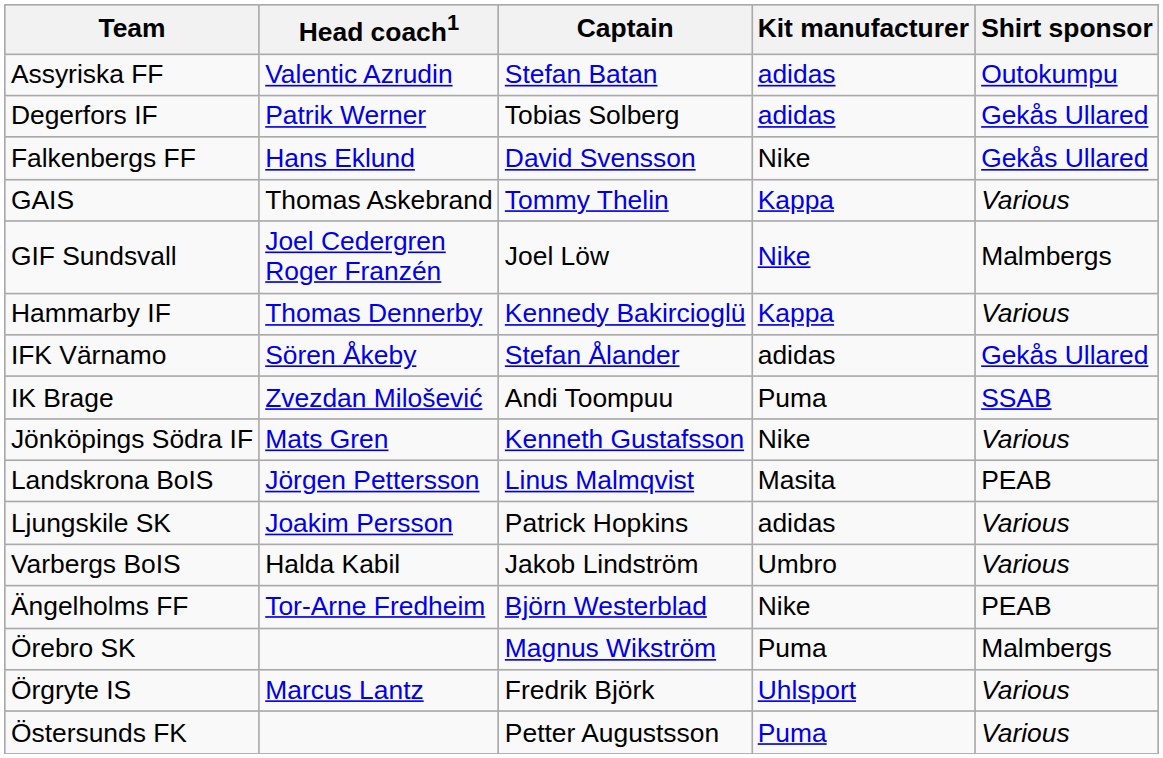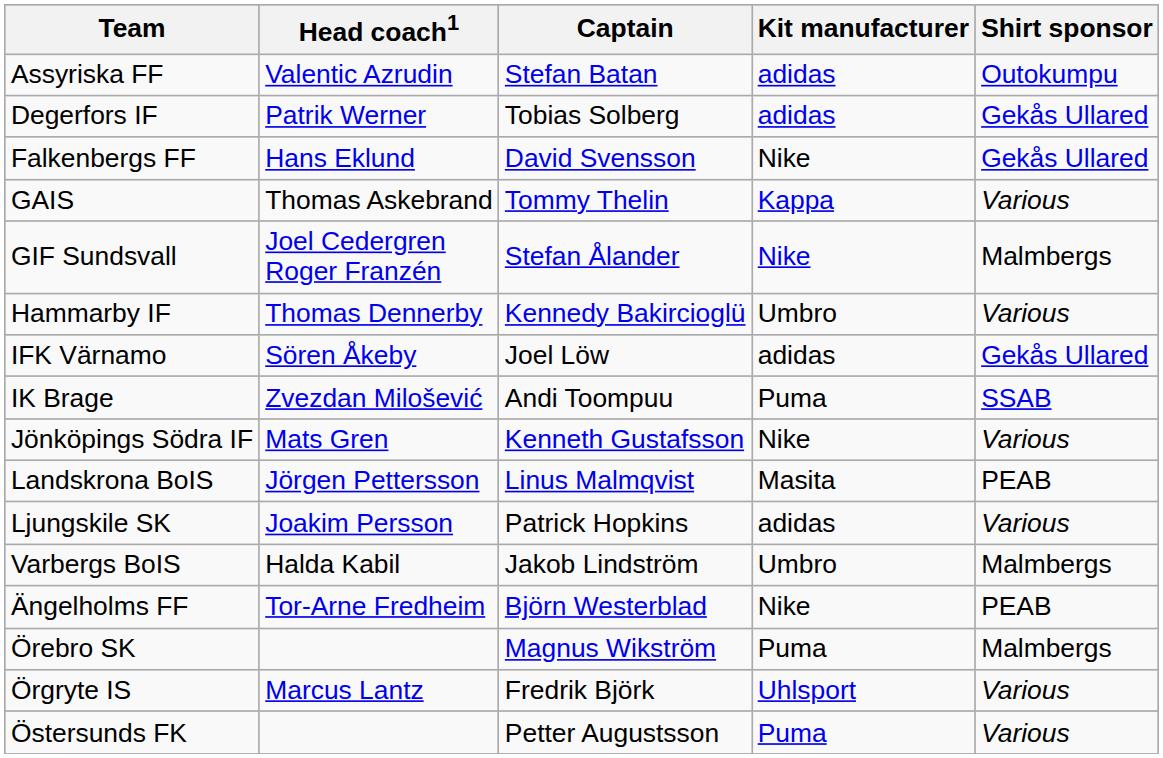 <table class="wikitable sortable" style="text-align: left;">
 <tr>
 <th>Team</th>
 <th>Head coach<sup>1</sup></th>
 <th>Captain</th>
 <th>Kit manufacturer</th>
 <th>Shirt sponsor</th>
 </tr>
 <tr>
 <td>Assyriska FF</td>
 <td> <a href='#'>Valentic Azrudin</a></td>
 <td> <a href='#'>Stefan Batan</a></td>
 <td><a href='#'>adidas</a></td>
 <td><a href='#'>Outokumpu</a></td>
 </tr>
 <tr>
 <td>Degerfors IF</td>
 <td> <a href='#'>Patrik Werner</a></td>
 <td> Tobias Solberg</td>
 <td><a href='#'>adidas</a></td>
 <td><a href='#'>Gekås Ullared</a></td>
 </tr>
 <tr>
 <td>Falkenbergs FF</td>
 <td> <a href='#'>Hans Eklund</a></td>
 <td> <a href='#'>David Svensson</a></td>
 <td>Nike</td>
 <td><a href='#'>Gekås Ullared</a></td>
 </tr>
 <tr>
 <td>GAIS</td>
 <td> Thomas Askebrand</td>
 <td> <a href='#'>Tommy Thelin</a></td>
 <td><a href='#'>Kappa</a></td>
 <td><em>Various</em></td>
 </tr>
 <tr>
 <td>GIF Sundsvall</td>
 <td> <a href='#'>Joel Cedergren</a><br> <a href='#'>Roger Franzén</a></td>
-<td> Joel Löw</td>
+<td> <a href='#'>Stefan Ålander</a></td>
 <td><a href='#'>Nike</a></td>
 <td>Malmbergs</td>
 </tr>
 <tr>
 <td>Hammarby IF</td>
 <td> <a href='#'>Thomas Dennerby</a></td>
 <td> <a href='#'>Kennedy Bakircioglü</a></td>
-<td><a href='#'>Kappa</a></td>
+<td>Umbro</td>
 <td><em>Various</em></td>
 </tr>
 <tr>
 <td>IFK Värnamo</td>
 <td> <a href='#'>Sören Åkeby</a></td>
-<td> <a href='#'>Stefan Ålander</a></td>
+<td> Joel Löw</td>
 <td>adidas</td>
 <td><a href='#'>Gekås Ullared</a></td>
 </tr>
 <tr>
 <td>IK Brage</td>
 <td> <a href='#'>Zvezdan Milošević</a></td>
 <td> Andi Toompuu</td>
 <td>Puma</td>
 <td><a href='#'>SSAB</a></td>
 </tr>
 <tr>
 <td>Jönköpings Södra IF</td>
 <td> <a href='#'>Mats Gren</a></td>
 <td> <a href='#'>Kenneth Gustafsson</a></td>
 <td>Nike</td>
 <td><em>Various</em></td>
 </tr>
 <tr>
 <td>Landskrona BoIS</td>
 <td> <a href='#'>Jörgen Pettersson</a></td>
 <td> <a href='#'>Linus Malmqvist</a></td>
 <td>Masita</td>
 <td>PEAB</td>
 </tr>
 <tr>
 <td>Ljungskile SK</td>
 <td> <a href='#'>Joakim Persson</a></td>
 <td> Patrick Hopkins</td>
 <td>adidas</td>
 <td><em>Various</em></td>
 </tr>
 <tr>
 <td>Varbergs BoIS</td>
 <td> Halda Kabil</td>
 <td> Jakob Lindström</td>
 <td>Umbro</td>
-<td><em>Various</em></td>
+<td>Malmbergs</td>
 </tr>
 <tr>
 <td>Ängelholms FF</td>
 <td> <a href='#'>Tor-Arne Fredheim</a></td>
 <td> <a href='#'>Björn Westerblad</a></td>
 <td>Nike</td>
 <td>PEAB</td>
 </tr>
 <tr>
 <td>Örebro SK</td>
 <td> </td>
 <td> <a href='#'>Magnus Wikström</a></td>
 <td>Puma</td>
 <td>Malmbergs</td>
 </tr>
 <tr>
 <td>Örgryte IS</td>
 <td> <a href='#'>Marcus Lantz</a></td>
 <td> Fredrik Björk</td>
 <td><a href='#'>Uhlsport</a></td>
 <td><em>Various</em></td>
 </tr>
 <tr>
 <td>Östersunds FK</td>
 <td> </td>
 <td> Petter Augustsson</td>
 <td><a href='#'>Puma</a></td>
 <td><em>Various</em></td>
 </tr>
 </table>
